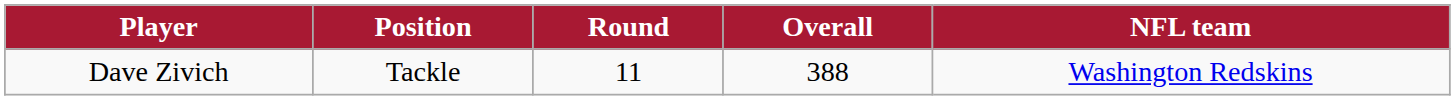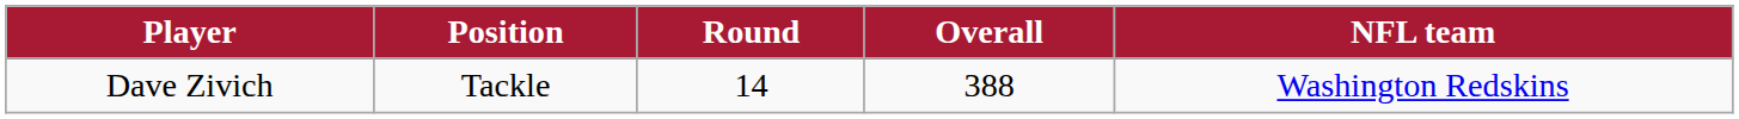 <table class="wikitable" width="65%">
 <tr align="center"  style="background:#A81933;color:#FFFFFF;">
 <td><strong>Player</strong></td>
 <td><strong>Position</strong></td>
 <td><strong>Round</strong></td>
 <td><strong>Overall</strong></td>
 <td><strong>NFL team</strong></td>
 </tr>
 <tr align="center" bgcolor="">
 <td>Dave Zivich</td>
 <td>Tackle</td>
-<td>11</td>
+<td>14</td>
 <td>388</td>
 <td><a href='#'>Washington Redskins</a></td>
 </tr>
 </table>
